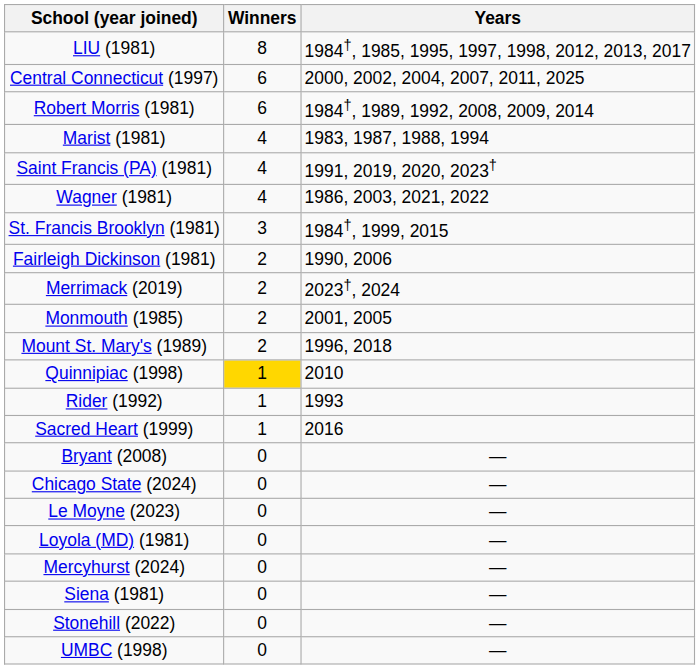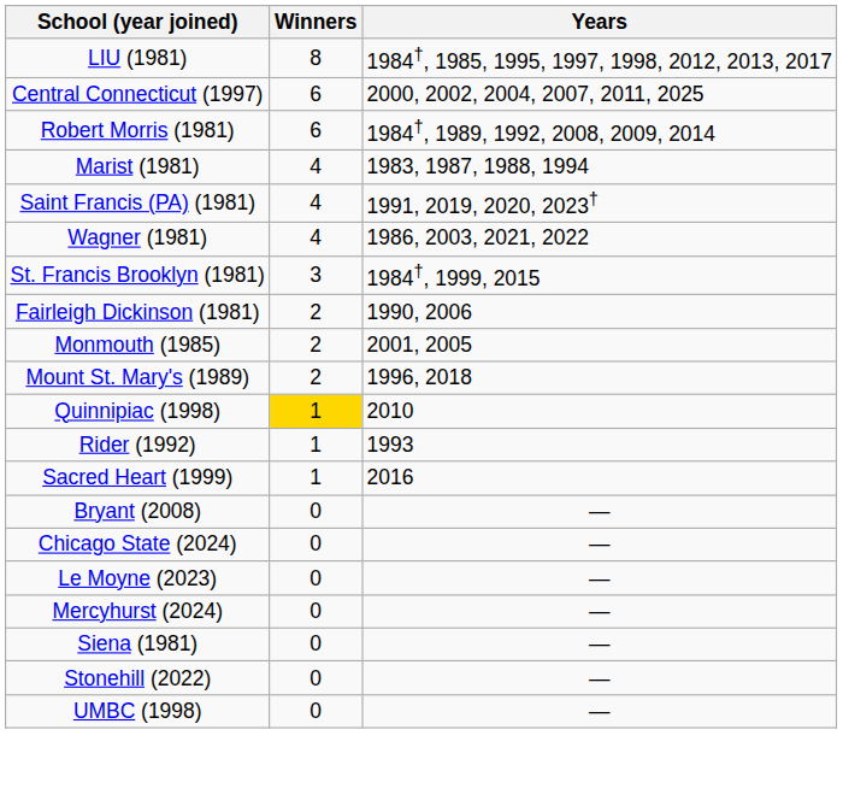 <table class="wikitable">
 <tr>
 <th>School (year joined)</th>
 <th>Winners</th>
 <th>Years</th>
 </tr>
 <tr align="center">
 <td><a href='#'>LIU</a> (1981)</td>
 <td>8</td>
 <td align="left">1984<sup>†</sup>, 1985, 1995, 1997, 1998, 2012, 2013, 2017</td>
 </tr>
 <tr align="center">
 <td><a href='#'>Central Connecticut</a> (1997)</td>
 <td>6</td>
 <td align="left">2000, 2002, 2004, 2007, 2011, 2025</td>
 </tr>
 <tr align="center">
 <td><a href='#'>Robert Morris</a> (1981)</td>
 <td>6</td>
 <td align="left">1984<sup>†</sup>, 1989, 1992, 2008, 2009, 2014</td>
 </tr>
 <tr align="center">
 <td><a href='#'>Marist</a> (1981)</td>
 <td>4</td>
 <td align="left">1983, 1987, 1988, 1994</td>
 </tr>
 <tr align=center>
 <td><a href='#'>Saint Francis (PA)</a> (1981)</td>
 <td>4</td>
 <td align="left">1991, 2019, 2020, 2023<sup>†</sup></td>
 </tr>
 <tr align="center">
 <td><a href='#'>Wagner</a> (1981)</td>
 <td>4</td>
 <td align="left">1986, 2003, 2021, 2022</td>
 </tr>
 <tr align="center">
 <td><a href='#'>St. Francis Brooklyn</a> (1981)</td>
 <td>3</td>
 <td align="left">1984<sup>†</sup>, 1999, 2015</td>
 </tr>
 <tr align=center>
 <td><a href='#'>Fairleigh Dickinson</a> (1981)</td>
 <td>2</td>
 <td align="left">1990, 2006</td>
 </tr>
-<tr align="center">
-<td><a href='#'>Merrimack</a> (2019)</td>
-<td>2</td>
-<td align="left">2023<sup>†</sup>, 2024</td>
-</tr>
 <tr align=center>
 <td><a href='#'>Monmouth</a> (1985)</td>
 <td>2</td>
 <td align="left">2001, 2005</td>
 </tr>
 <tr align=center>
 <td><a href='#'>Mount St. Mary's</a> (1989)</td>
 <td>2</td>
 <td align="left">1996, 2018</td>
 </tr>
 <tr align=center>
 <td><a href='#'>Quinnipiac</a> (1998)</td>
 <td style="background: gold;">1</td>
 <td align="left">2010</td>
 </tr>
 <tr align=center>
 <td><a href='#'>Rider</a> (1992)</td>
 <td>1</td>
 <td align="left">1993</td>
 </tr>
 <tr align=center>
 <td><a href='#'>Sacred Heart</a> (1999)</td>
 <td>1</td>
 <td align="left">2016</td>
 </tr>
 <tr align=center>
 <td><a href='#'>Bryant</a> (2008)</td>
 <td>0</td>
 <td>—</td>
 </tr>
 <tr align=center>
 <td><a href='#'>Chicago State</a> (2024)</td>
 <td>0</td>
 <td>—</td>
 </tr>
 <tr align=center>
 <td><a href='#'>Le Moyne</a> (2023)</td>
 <td>0</td>
 <td>—</td>
 </tr>
 <tr align=center>
-<td><a href='#'>Loyola (MD)</a> (1981)</td>
-<td>0</td>
-<td>—</td>
-</tr>
-<tr align=center>
 <td><a href='#'>Mercyhurst</a> (2024)</td>
 <td>0</td>
 <td>—</td>
 </tr>
 <tr align=center>
 <td><a href='#'>Siena</a> (1981)</td>
 <td>0</td>
 <td>—</td>
 </tr>
 <tr align=center>
 <td><a href='#'>Stonehill</a> (2022)</td>
 <td>0</td>
 <td>—</td>
 </tr>
 <tr align=center>
 <td><a href='#'>UMBC</a> (1998)</td>
 <td>0</td>
 <td>—</td>
 </tr>
 </table>
